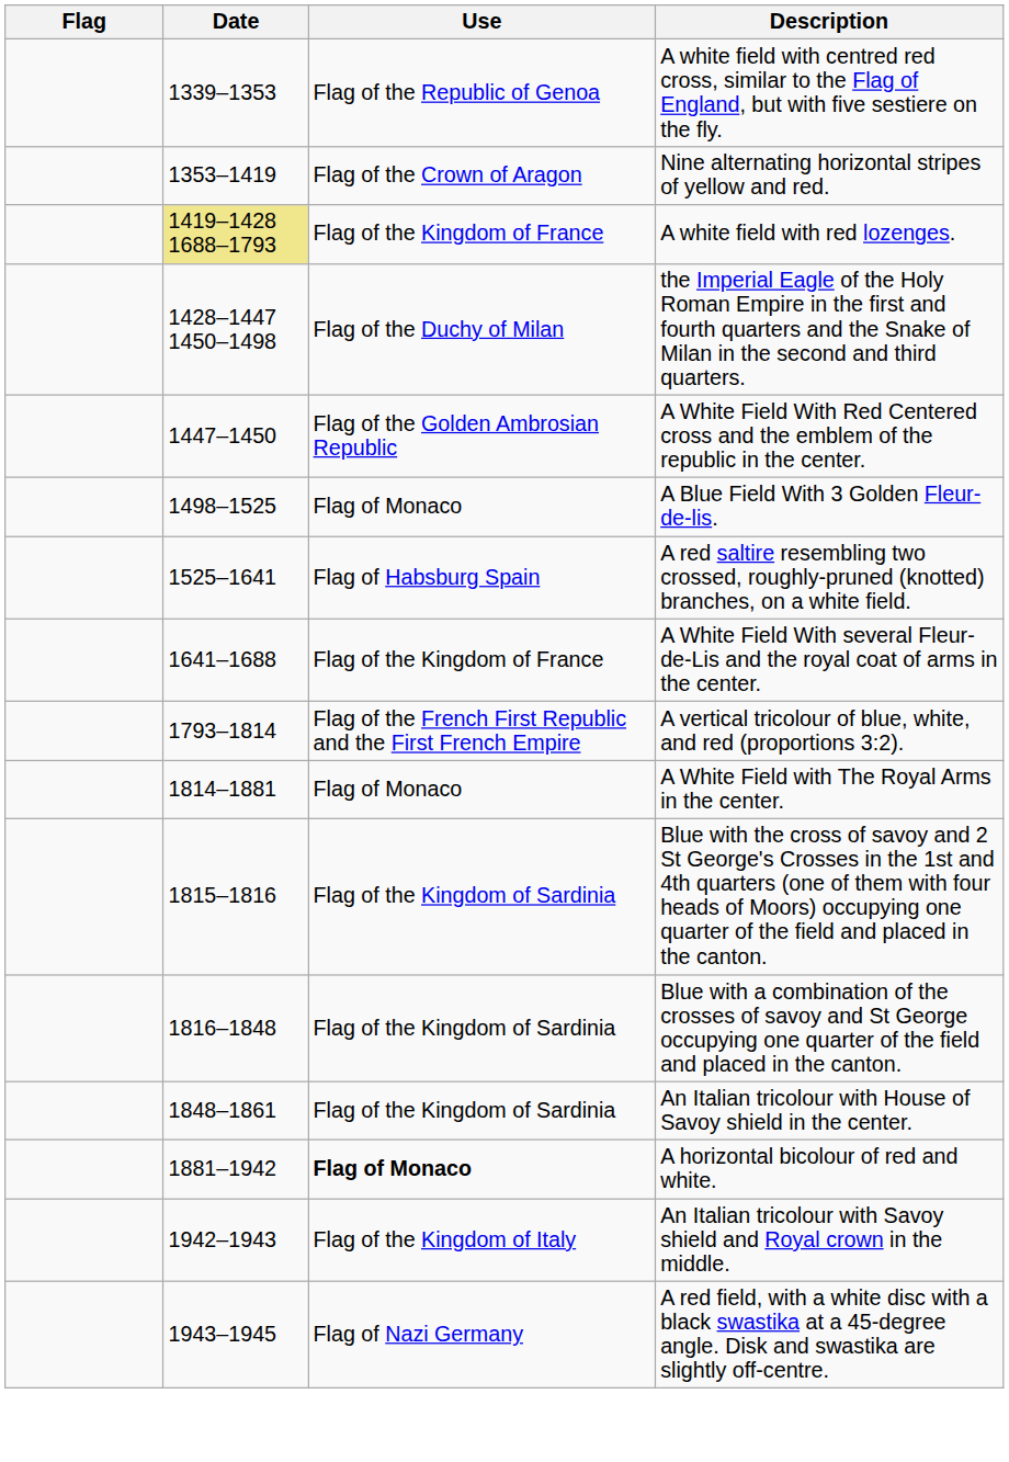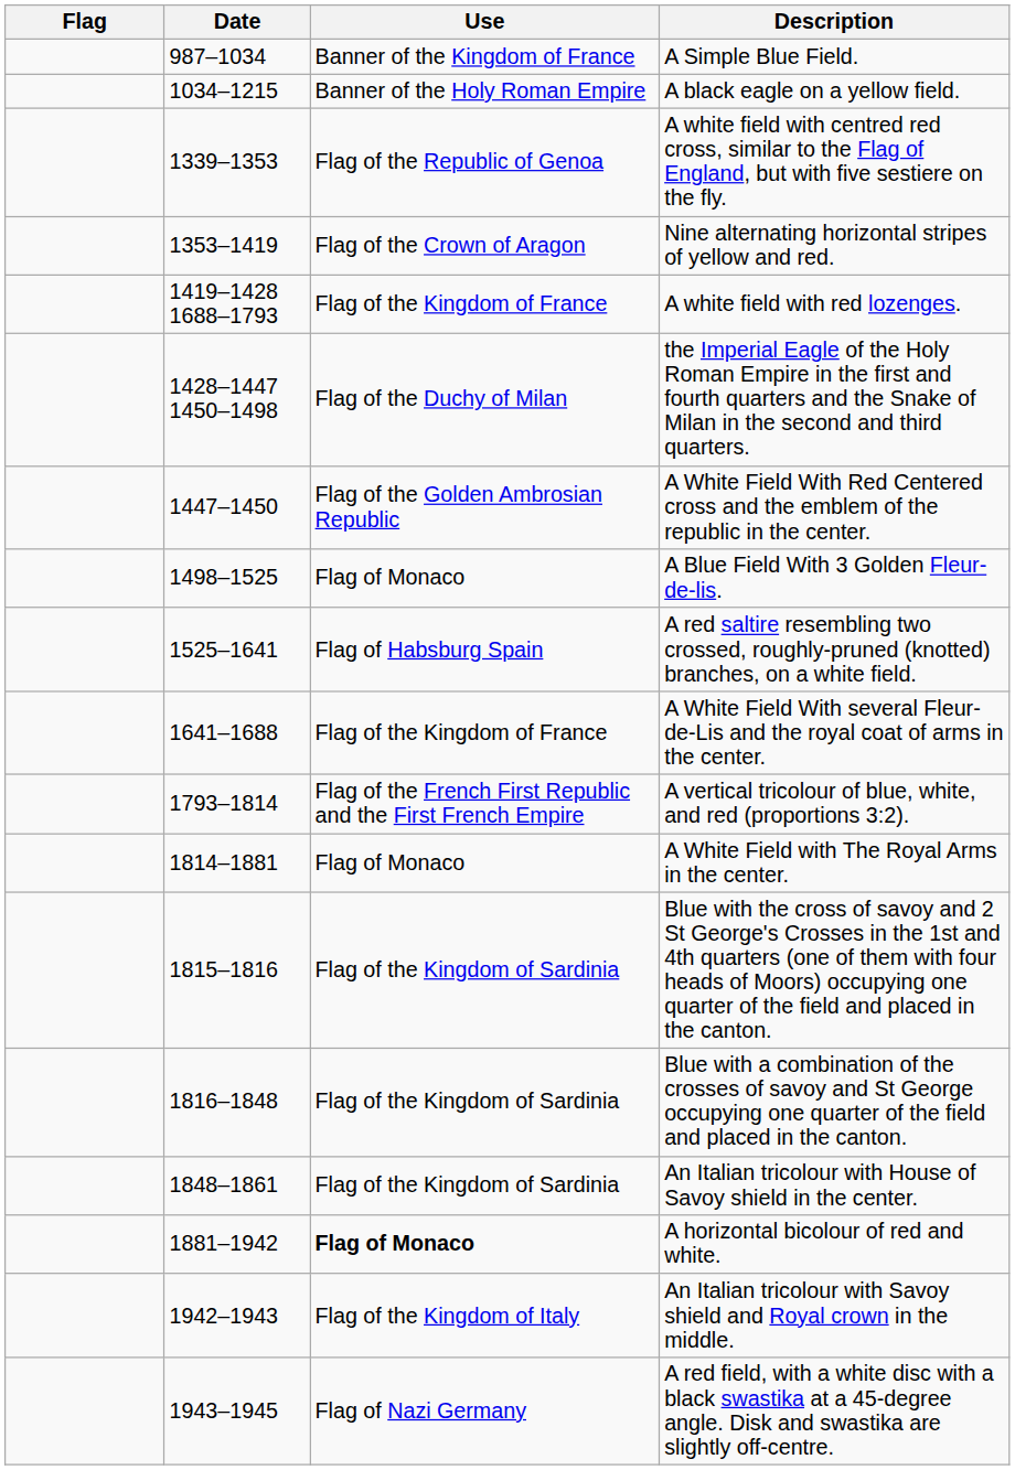 <table class="wikitable">
 <tr>
 <th style="width:110px;">Flag</th>
 <th style="width:100px;">Date</th>
 <th style="width:250px;">Use</th>
 <th style="width:250px;">Description</th>
+</tr>
+<tr>
+<td></td>
+<td>987–1034</td>
+<td>Banner of the <a href='#'>Kingdom of France</a></td>
+<td>A Simple Blue Field.</td>
+</tr>
+<tr>
+<td></td>
+<td>1034–1215</td>
+<td>Banner of the <a href='#'>Holy Roman Empire</a></td>
+<td>A black eagle on a yellow field.</td>
 </tr>
 <tr>
 <td></td>
 <td>1339–1353</td>
 <td>Flag of the <a href='#'>Republic of Genoa</a></td>
 <td>A white field with centred red cross, similar to the <a href='#'>Flag of England</a>, but with five sestiere on the fly.</td>
 </tr>
 <tr>
 <td></td>
 <td>1353–1419</td>
 <td>Flag of the <a href='#'>Crown of Aragon</a></td>
 <td>Nine alternating horizontal stripes of yellow and red.</td>
 </tr>
 <tr>
 <td></td>
-<td style="background: khaki;">1419–1428<br>1688–1793</td>
+<td>1419–1428<br>1688–1793</td>
 <td>Flag of the <a href='#'>Kingdom of France</a></td>
 <td>A white field with red <a href='#'>lozenges</a>.</td>
 </tr>
 <tr>
 <td></td>
 <td>1428–1447<br>1450–1498</td>
 <td>Flag of the <a href='#'>Duchy of Milan</a></td>
 <td>the <a href='#'>Imperial Eagle</a> of the Holy Roman Empire in the first and fourth quarters and the Snake of Milan in the second and third quarters.</td>
 </tr>
 <tr>
 <td></td>
 <td>1447–1450</td>
 <td>Flag of the <a href='#'>Golden Ambrosian Republic</a></td>
 <td>A White Field With Red Centered cross and the emblem of the republic in the center.</td>
 </tr>
 <tr>
 <td></td>
 <td>1498–1525</td>
 <td>Flag of Monaco</td>
 <td>A Blue Field With 3 Golden <a href='#'>Fleur-de-lis</a>.</td>
 </tr>
 <tr>
 <td></td>
 <td>1525–1641</td>
 <td>Flag of <a href='#'>Habsburg Spain</a></td>
 <td>A red <a href='#'>saltire</a> resembling two crossed, roughly-pruned (knotted) branches, on a white field.</td>
 </tr>
 <tr>
 <td></td>
 <td>1641–1688</td>
 <td>Flag of the Kingdom of France</td>
 <td>A White Field With several Fleur-de-Lis and the royal coat of arms in the center.</td>
 </tr>
 <tr>
 <td></td>
 <td>1793–1814</td>
 <td>Flag of the <a href='#'>French First Republic</a> and the <a href='#'>First French Empire</a></td>
 <td>A vertical tricolour of blue, white, and red (proportions 3:2).</td>
 </tr>
 <tr>
 <td></td>
 <td>1814–1881</td>
 <td>Flag of Monaco</td>
 <td>A White Field with The Royal Arms in the center.</td>
 </tr>
 <tr>
 <td></td>
 <td>1815–1816</td>
 <td>Flag of the <a href='#'>Kingdom of Sardinia</a></td>
 <td>Blue with the cross of savoy and 2 St George's Crosses in the 1st and 4th quarters (one of them with four heads of Moors) occupying one quarter of the field and placed in the canton.</td>
 </tr>
 <tr>
 <td></td>
 <td>1816–1848</td>
 <td>Flag of the Kingdom of Sardinia</td>
 <td>Blue with a combination of the crosses of savoy and St George occupying one quarter of the field and placed in the canton.</td>
 </tr>
 <tr>
 <td></td>
 <td>1848–1861</td>
 <td>Flag of the Kingdom of Sardinia</td>
 <td>An Italian tricolour with House of Savoy shield in the center.</td>
 </tr>
 <tr>
 <td></td>
 <td>1881–1942</td>
 <td><strong>Flag of Monaco</strong></td>
 <td>A horizontal bicolour of red and white.</td>
 </tr>
 <tr>
 <td></td>
 <td>1942–1943</td>
 <td>Flag of the <a href='#'>Kingdom of Italy</a></td>
 <td>An Italian tricolour with Savoy shield and <a href='#'>Royal crown</a> in the middle.</td>
 </tr>
 <tr>
 <td></td>
 <td>1943–1945</td>
 <td>Flag of <a href='#'>Nazi Germany</a></td>
 <td>A red field, with a white disc with a black <a href='#'>swastika</a> at a 45-degree angle. Disk and swastika are slightly off-centre.</td>
 </tr>
 </table>
